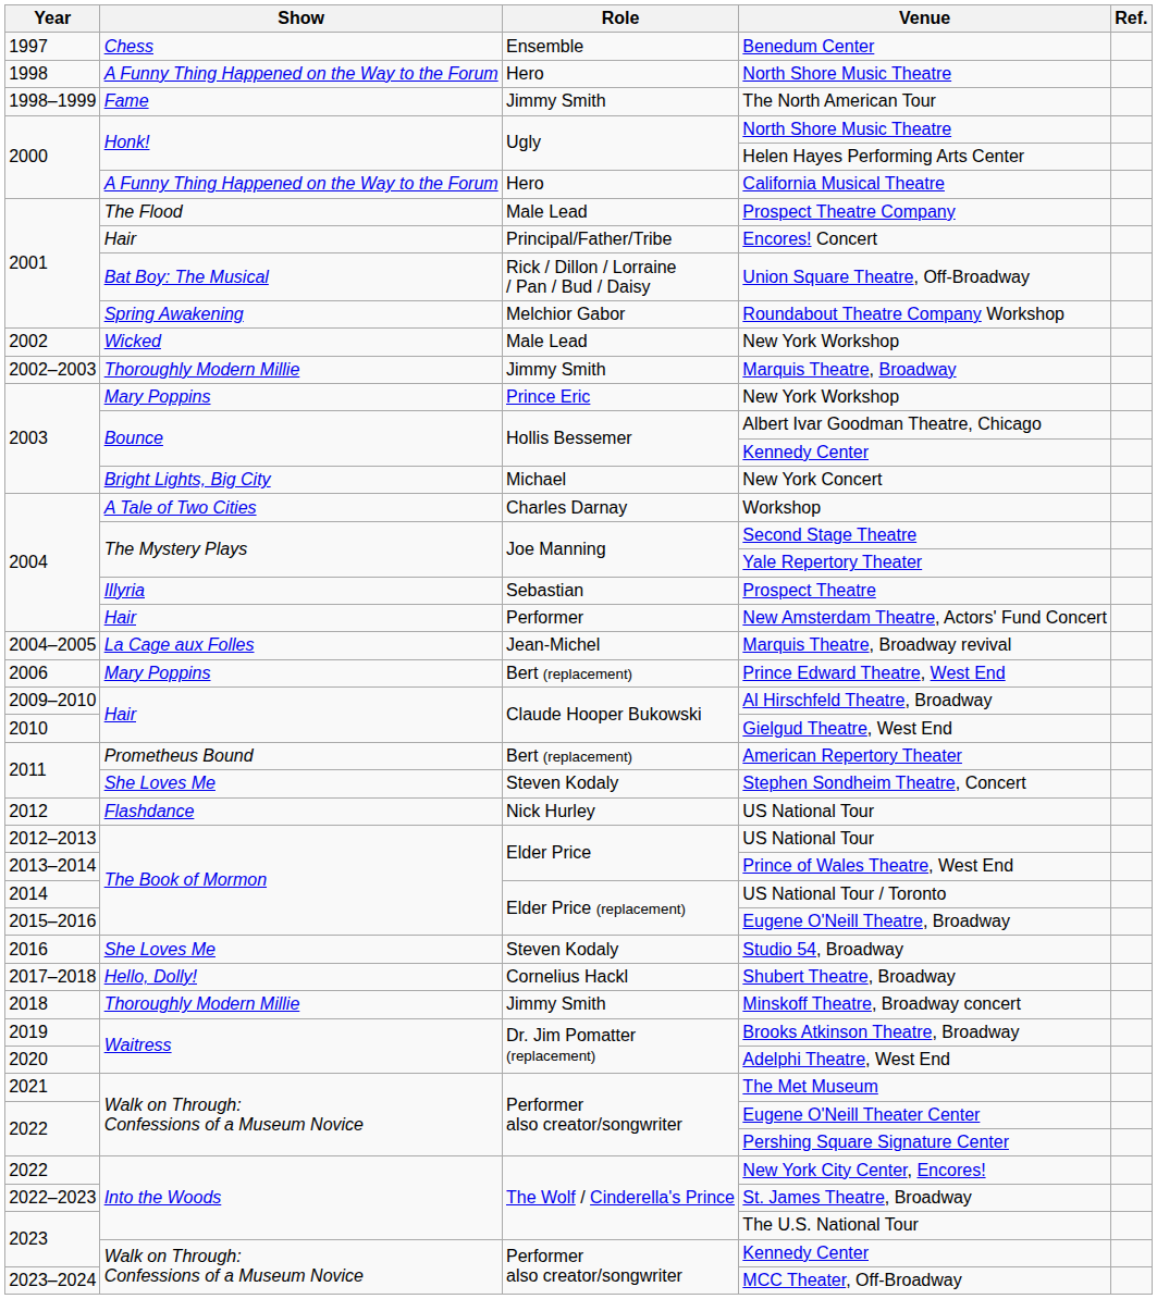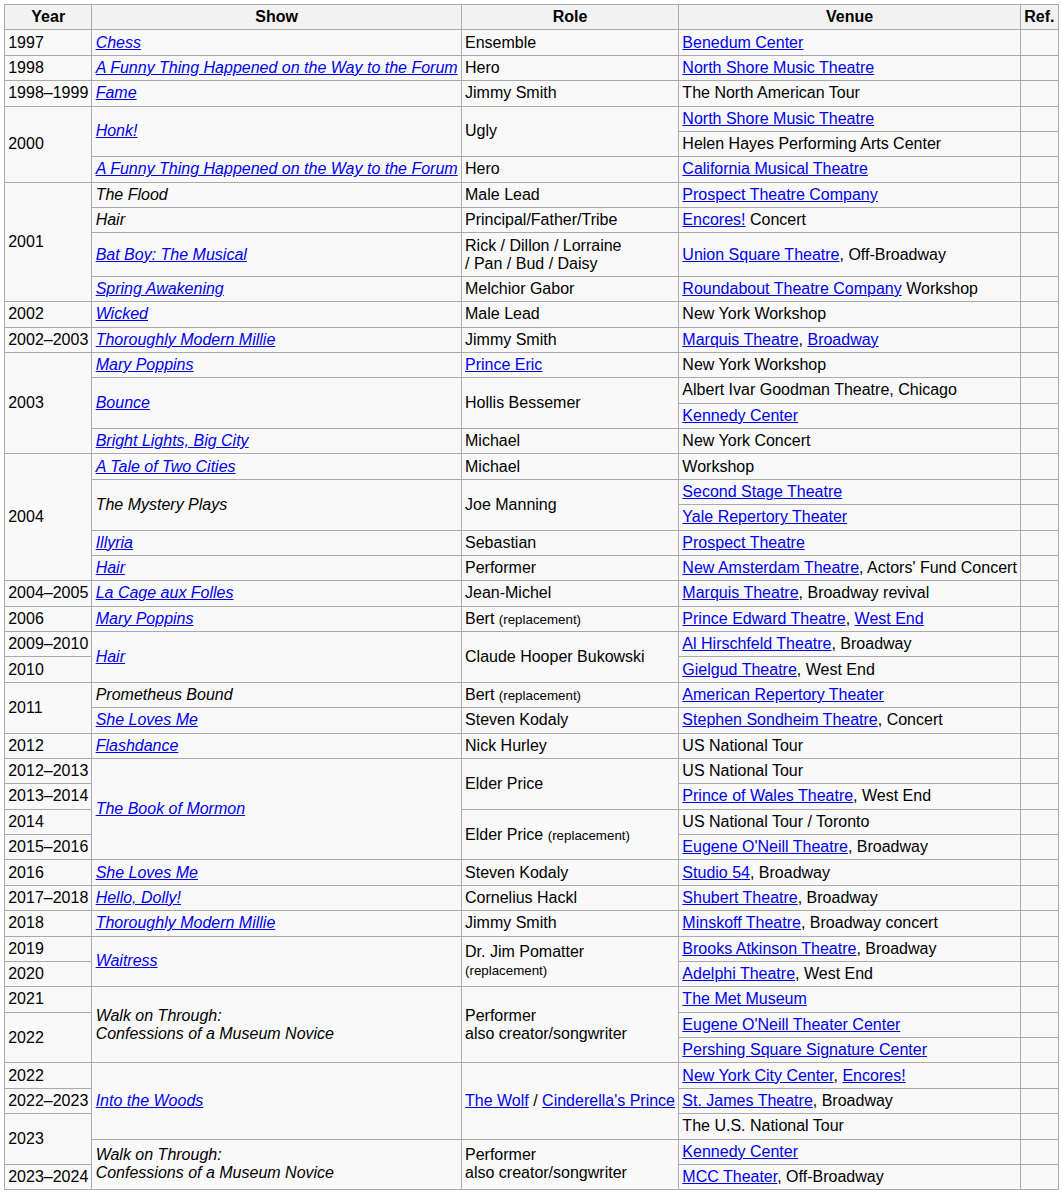 <table class="wikitable">
 <tr>
 <th>Year</th>
 <th>Show</th>
 <th>Role</th>
 <th>Venue</th>
 <th>Ref.</th>
 </tr>
 <tr>
 <td>1997</td>
 <td><em><a href='#'>Chess</a></em></td>
 <td>Ensemble</td>
 <td><a href='#'>Benedum Center</a></td>
 <td></td>
 </tr>
 <tr>
 <td>1998</td>
 <td><em><a href='#'>A Funny Thing Happened on the Way to the Forum</a></em></td>
 <td>Hero</td>
 <td><a href='#'>North Shore Music Theatre</a></td>
 <td></td>
 </tr>
 <tr>
 <td>1998–1999</td>
 <td><em><a href='#'>Fame</a></em></td>
 <td>Jimmy Smith</td>
 <td>The North American Tour</td>
 <td></td>
 </tr>
 <tr>
 <td rowspan="3">2000</td>
 <td rowspan="2"><em><a href='#'>Honk!</a></em></td>
 <td rowspan="2">Ugly</td>
 <td><a href='#'>North Shore Music Theatre</a></td>
 <td></td>
 </tr>
 <tr>
 <td>Helen Hayes Performing Arts Center</td>
 <td></td>
 </tr>
 <tr>
 <td><em><a href='#'>A Funny Thing Happened on the Way to the Forum</a></em></td>
 <td>Hero</td>
 <td><a href='#'>California Musical Theatre</a></td>
 <td></td>
 </tr>
 <tr>
 <td rowspan="4">2001</td>
 <td><em>The Flood</em></td>
 <td>Male Lead</td>
 <td><a href='#'>Prospect Theatre Company</a></td>
 <td></td>
 </tr>
 <tr>
 <td><em>Hair</em></td>
 <td>Principal/Father/Tribe</td>
 <td><a href='#'>Encores!</a> Concert</td>
 <td></td>
 </tr>
 <tr>
 <td><em><a href='#'>Bat Boy: The Musical</a></em></td>
 <td>Rick / Dillon / Lorraine <br> / Pan / Bud / Daisy</td>
 <td><a href='#'>Union Square Theatre</a>, Off-Broadway</td>
 <td></td>
 </tr>
 <tr>
 <td><em><a href='#'>Spring Awakening</a></em></td>
 <td>Melchior Gabor</td>
 <td><a href='#'>Roundabout Theatre Company</a> Workshop</td>
 <td></td>
 </tr>
 <tr>
 <td>2002</td>
 <td><a href='#'><em>Wicked</em></a></td>
 <td>Male Lead</td>
 <td>New York Workshop</td>
 <td></td>
 </tr>
 <tr>
 <td>2002–2003</td>
 <td><em><a href='#'>Thoroughly Modern Millie</a></em></td>
 <td>Jimmy Smith</td>
 <td><a href='#'>Marquis Theatre</a>, <a href='#'>Broadway</a></td>
 <td></td>
 </tr>
 <tr>
 <td rowspan="4">2003</td>
 <td><em><a href='#'>Mary Poppins</a></em></td>
 <td><a href='#'>Prince Eric</a></td>
 <td>New York Workshop</td>
 <td></td>
 </tr>
 <tr>
 <td rowspan="2"><em><a href='#'>Bounce</a></em></td>
 <td rowspan="2">Hollis Bessemer</td>
 <td>Albert Ivar Goodman Theatre, Chicago</td>
 <td></td>
 </tr>
 <tr>
 <td><a href='#'>Kennedy Center</a></td>
 <td></td>
 </tr>
 <tr>
 <td><em><a href='#'>Bright Lights, Big City</a></em></td>
 <td>Michael</td>
 <td>New York Concert</td>
 <td></td>
 </tr>
 <tr>
 <td rowspan="5">2004</td>
 <td><em><a href='#'>A Tale of Two Cities</a></em></td>
-<td>Charles Darnay</td>
+<td>Michael</td>
 <td>Workshop</td>
 <td></td>
 </tr>
 <tr>
 <td rowspan="2"><em>The Mystery Plays</em></td>
 <td rowspan="2">Joe Manning</td>
 <td><a href='#'>Second Stage Theatre</a></td>
 <td></td>
 </tr>
 <tr>
 <td><a href='#'>Yale Repertory Theater</a></td>
 <td></td>
 </tr>
 <tr>
 <td><em><a href='#'>Illyria</a></em></td>
 <td>Sebastian</td>
 <td><a href='#'>Prospect Theatre</a></td>
 <td></td>
 </tr>
 <tr>
 <td><em><a href='#'>Hair</a></em></td>
 <td>Performer</td>
 <td><a href='#'>New Amsterdam Theatre</a>, Actors' Fund Concert</td>
 <td></td>
 </tr>
 <tr>
 <td>2004–2005</td>
 <td><em><a href='#'>La Cage aux Folles</a></em></td>
 <td>Jean-Michel</td>
 <td><a href='#'>Marquis Theatre</a>, Broadway revival</td>
 <td></td>
 </tr>
 <tr>
 <td>2006</td>
 <td><em><a href='#'>Mary Poppins</a></em></td>
 <td>Bert <small> (replacement) </small></td>
 <td><a href='#'>Prince Edward Theatre</a>, <a href='#'>West End</a></td>
 <td></td>
 </tr>
 <tr>
 <td>2009–2010</td>
 <td rowspan="2"><em><a href='#'>Hair</a></em></td>
 <td rowspan="2">Claude Hooper Bukowski</td>
 <td><a href='#'>Al Hirschfeld Theatre</a>, Broadway</td>
 <td></td>
 </tr>
 <tr>
 <td>2010</td>
 <td><a href='#'>Gielgud Theatre</a>, West End</td>
 <td></td>
 </tr>
 <tr>
 <td rowspan=2>2011</td>
 <td><em>Prometheus Bound</em></td>
 <td>Bert <small> (replacement) </small></td>
 <td><a href='#'>American Repertory Theater</a></td>
 <td></td>
 </tr>
 <tr>
 <td><em><a href='#'>She Loves Me</a></em></td>
 <td>Steven Kodaly</td>
 <td><a href='#'>Stephen Sondheim Theatre</a>, Concert</td>
 <td></td>
 </tr>
 <tr>
 <td>2012</td>
 <td><em><a href='#'>Flashdance</a></em></td>
 <td>Nick Hurley</td>
 <td>US National Tour</td>
 <td></td>
 </tr>
 <tr>
 <td>2012–2013</td>
 <td rowspan="4"><em><a href='#'>The Book of Mormon</a></em></td>
 <td rowspan="2">Elder Price</td>
 <td>US National Tour</td>
 <td></td>
 </tr>
 <tr>
 <td>2013–2014</td>
 <td><a href='#'>Prince of Wales Theatre</a>, West End</td>
 <td></td>
 </tr>
 <tr>
 <td>2014</td>
 <td rowspan=2>Elder Price <small> (replacement) </small></td>
 <td>US National Tour / Toronto</td>
 <td></td>
 </tr>
 <tr>
 <td>2015–2016</td>
 <td><a href='#'>Eugene O'Neill Theatre</a>, Broadway</td>
 <td></td>
 </tr>
 <tr>
 <td>2016</td>
 <td><em><a href='#'>She Loves Me</a></em></td>
 <td>Steven Kodaly</td>
 <td><a href='#'>Studio 54</a>, Broadway</td>
 <td></td>
 </tr>
 <tr>
 <td>2017–2018</td>
 <td><em><a href='#'>Hello, Dolly!</a></em></td>
 <td>Cornelius Hackl</td>
 <td><a href='#'>Shubert Theatre</a>, Broadway</td>
 <td></td>
 </tr>
 <tr>
 <td>2018</td>
 <td><em><a href='#'>Thoroughly Modern Millie</a></em></td>
 <td>Jimmy Smith</td>
 <td><a href='#'>Minskoff Theatre</a>, Broadway concert</td>
 <td></td>
 </tr>
 <tr>
 <td>2019</td>
 <td rowspan="2"><em><a href='#'>Waitress</a></em></td>
 <td rowspan="2">Dr. Jim Pomatter <br> <small> (replacement) </small></td>
 <td><a href='#'>Brooks Atkinson Theatre</a>, Broadway</td>
 <td></td>
 </tr>
 <tr>
 <td>2020</td>
 <td><a href='#'>Adelphi Theatre</a>, West End</td>
 <td></td>
 </tr>
 <tr>
 <td>2021</td>
 <td rowspan=3><em>Walk on Through: <br> Confessions of a Museum Novice</em></td>
 <td rowspan=3>Performer  <br> also creator/songwriter</td>
 <td><a href='#'>The Met Museum</a></td>
 <td></td>
 </tr>
 <tr>
 <td rowspan=2>2022</td>
 <td><a href='#'>Eugene O'Neill Theater Center</a></td>
 <td></td>
 </tr>
 <tr>
 <td><a href='#'>Pershing Square Signature Center</a></td>
 <td></td>
 </tr>
 <tr>
 <td>2022</td>
 <td rowspan="3"><em><a href='#'>Into the Woods</a></em></td>
 <td rowspan="3"><a href='#'>The Wolf</a> / <a href='#'>Cinderella's Prince</a></td>
 <td><a href='#'>New York City Center</a>, <a href='#'>Encores!</a></td>
 <td></td>
 </tr>
 <tr>
 <td>2022–2023</td>
 <td><a href='#'>St. James Theatre</a>, Broadway</td>
 <td></td>
 </tr>
 <tr>
 <td rowspan=2>2023</td>
 <td>The U.S. National Tour</td>
 <td></td>
 </tr>
 <tr>
 <td rowspan=2><em>Walk on Through: <br> Confessions of a Museum Novice</em></td>
 <td rowspan=2>Performer  <br> also creator/songwriter</td>
 <td><a href='#'>Kennedy Center</a></td>
 <td></td>
 </tr>
 <tr>
 <td>2023–2024</td>
 <td><a href='#'>MCC Theater</a>, Off-Broadway</td>
 <td></td>
 </tr>
 <tr>
 </tr>
 </table>
